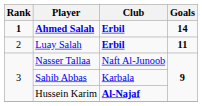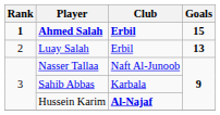 <table class="wikitable" style="text-align:center">
 <tr>
 <th>Rank</th>
 <th>Player</th>
 <th>Club</th>
 <th>Goals</th>
 </tr>
 <tr>
 <td rowspan="1"><strong>1</strong></td>
 <td align="left"> <strong><a href='#'>Ahmed Salah</a></strong></td>
 <td align="left"><strong><a href='#'>Erbil</a></strong></td>
-<td rowspan=1 align="center"><strong>14</strong></td>
+<td rowspan=1 align="center"><strong>15</strong></td>
 </tr>
 <tr>
 <td rowspan="1">2</td>
 <td align="left"> <a href='#'>Luay Salah</a></td>
-<td align="left"><strong><a href='#'>Erbil</a></strong></td>
-<td rowspan=1 align="center"><strong>11</strong></td>
+<td align="left"><a href='#'>Erbil</a></td>
+<td rowspan=1 align="center"><strong>13</strong></td>
 </tr>
 <tr>
 <td rowspan="3">3</td>
 <td align="left"> <a href='#'>Nasser Tallaa</a></td>
 <td align="left"><a href='#'>Naft Al-Junoob</a></td>
 <td rowspan=3 align="center"><strong>9</strong></td>
 </tr>
 <tr>
 <td align="left"> <a href='#'>Sahib Abbas</a></td>
 <td align="left"><a href='#'>Karbala</a></td>
 </tr>
 <tr>
 <td align="left"> Hussein Karim</td>
 <td align="left"><strong><a href='#'>Al-Najaf</a></strong></td>
 </tr>
 <tr>
 </tr>
 </table>
